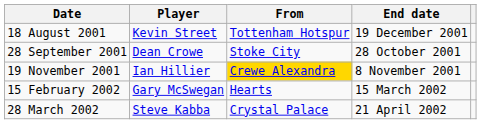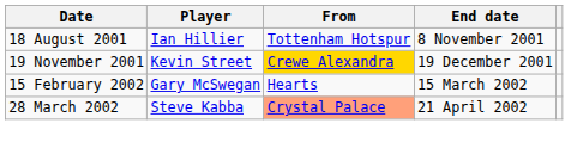 <table class="wikitable">
 <tr>
 <th>Date</th>
 <th>Player</th>
 <th>From</th>
 <th>End date</th>
 <th></th>
 </tr>
 <tr>
 <td>18 August 2001</td>
-<td> <a href='#'>Kevin Street</a></td>
+<td> <a href='#'>Ian Hillier</a></td>
 <td><a href='#'>Tottenham Hotspur</a></td>
-<td>19 December 2001</td>
-<td align="center"></td>
-</tr>
-<tr>
-<td>28 September 2001</td>
-<td> <a href='#'>Dean Crowe</a></td>
-<td><a href='#'>Stoke City</a></td>
-<td>28 October 2001</td>
+<td>8 November 2001</td>
 <td align="center"></td>
 </tr>
 <tr>
 <td>19 November 2001</td>
-<td> <a href='#'>Ian Hillier</a></td>
+<td> <a href='#'>Kevin Street</a></td>
 <td style="background: gold;"><a href='#'>Crewe Alexandra</a></td>
-<td>8 November 2001</td>
+<td>19 December 2001</td>
 <td align="center"></td>
 </tr>
 <tr>
 <td>15 February 2002</td>
 <td> <a href='#'>Gary McSwegan</a></td>
 <td><a href='#'>Hearts</a></td>
 <td>15 March 2002</td>
 <td align="center"></td>
 </tr>
 <tr>
 <td>28 March 2002</td>
 <td> <a href='#'>Steve Kabba</a></td>
-<td><a href='#'>Crystal Palace</a></td>
+<td style="background: lightsalmon;"><a href='#'>Crystal Palace</a></td>
 <td>21 April 2002</td>
 <td align="center"></td>
 </tr>
 </table>
